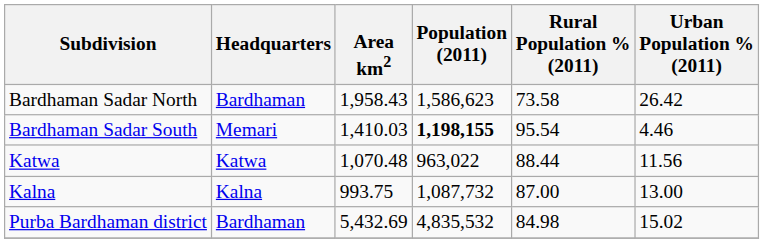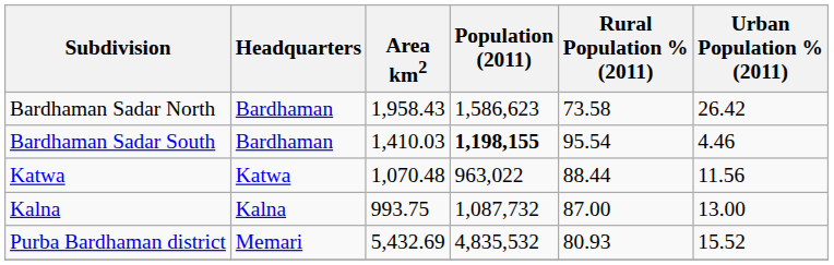 <table class="wikitable sortable">
 <tr>
 <th>Subdivision</th>
 <th>Headquarters</th>
 <th><br>Area<br>km<sup>2</sup></th>
 <th>Population<br>(2011)</th>
 <th>Rural<br>Population %<br>(2011)</th>
 <th>Urban<br> Population % <br>(2011)</th>
 </tr>
 <tr>
 <td>Bardhaman Sadar North</td>
 <td><a href='#'>Bardhaman</a></td>
 <td>1,958.43</td>
 <td>1,586,623</td>
 <td>73.58</td>
 <td>26.42</td>
 </tr>
 <tr>
 <td><a href='#'>Bardhaman Sadar South</a></td>
-<td><a href='#'>Memari</a></td>
+<td><a href='#'>Bardhaman</a></td>
 <td>1,410.03</td>
 <td><strong>1,198,155</strong></td>
 <td>95.54</td>
 <td>4.46</td>
 </tr>
 <tr>
 <td><a href='#'>Katwa</a></td>
 <td><a href='#'>Katwa</a></td>
 <td>1,070.48</td>
 <td>963,022</td>
 <td>88.44</td>
 <td>11.56</td>
 </tr>
 <tr>
 <td><a href='#'>Kalna</a></td>
 <td><a href='#'>Kalna</a></td>
 <td>993.75</td>
 <td>1,087,732</td>
 <td>87.00</td>
 <td>13.00</td>
 </tr>
 <tr>
 <td><a href='#'>Purba Bardhaman district</a></td>
-<td><a href='#'>Bardhaman</a></td>
+<td><a href='#'>Memari</a></td>
 <td>5,432.69</td>
 <td>4,835,532</td>
-<td>84.98</td>
-<td>15.02</td>
+<td>80.93</td>
+<td>15.52</td>
 </tr>
 <tr>
 </tr>
 </table>
